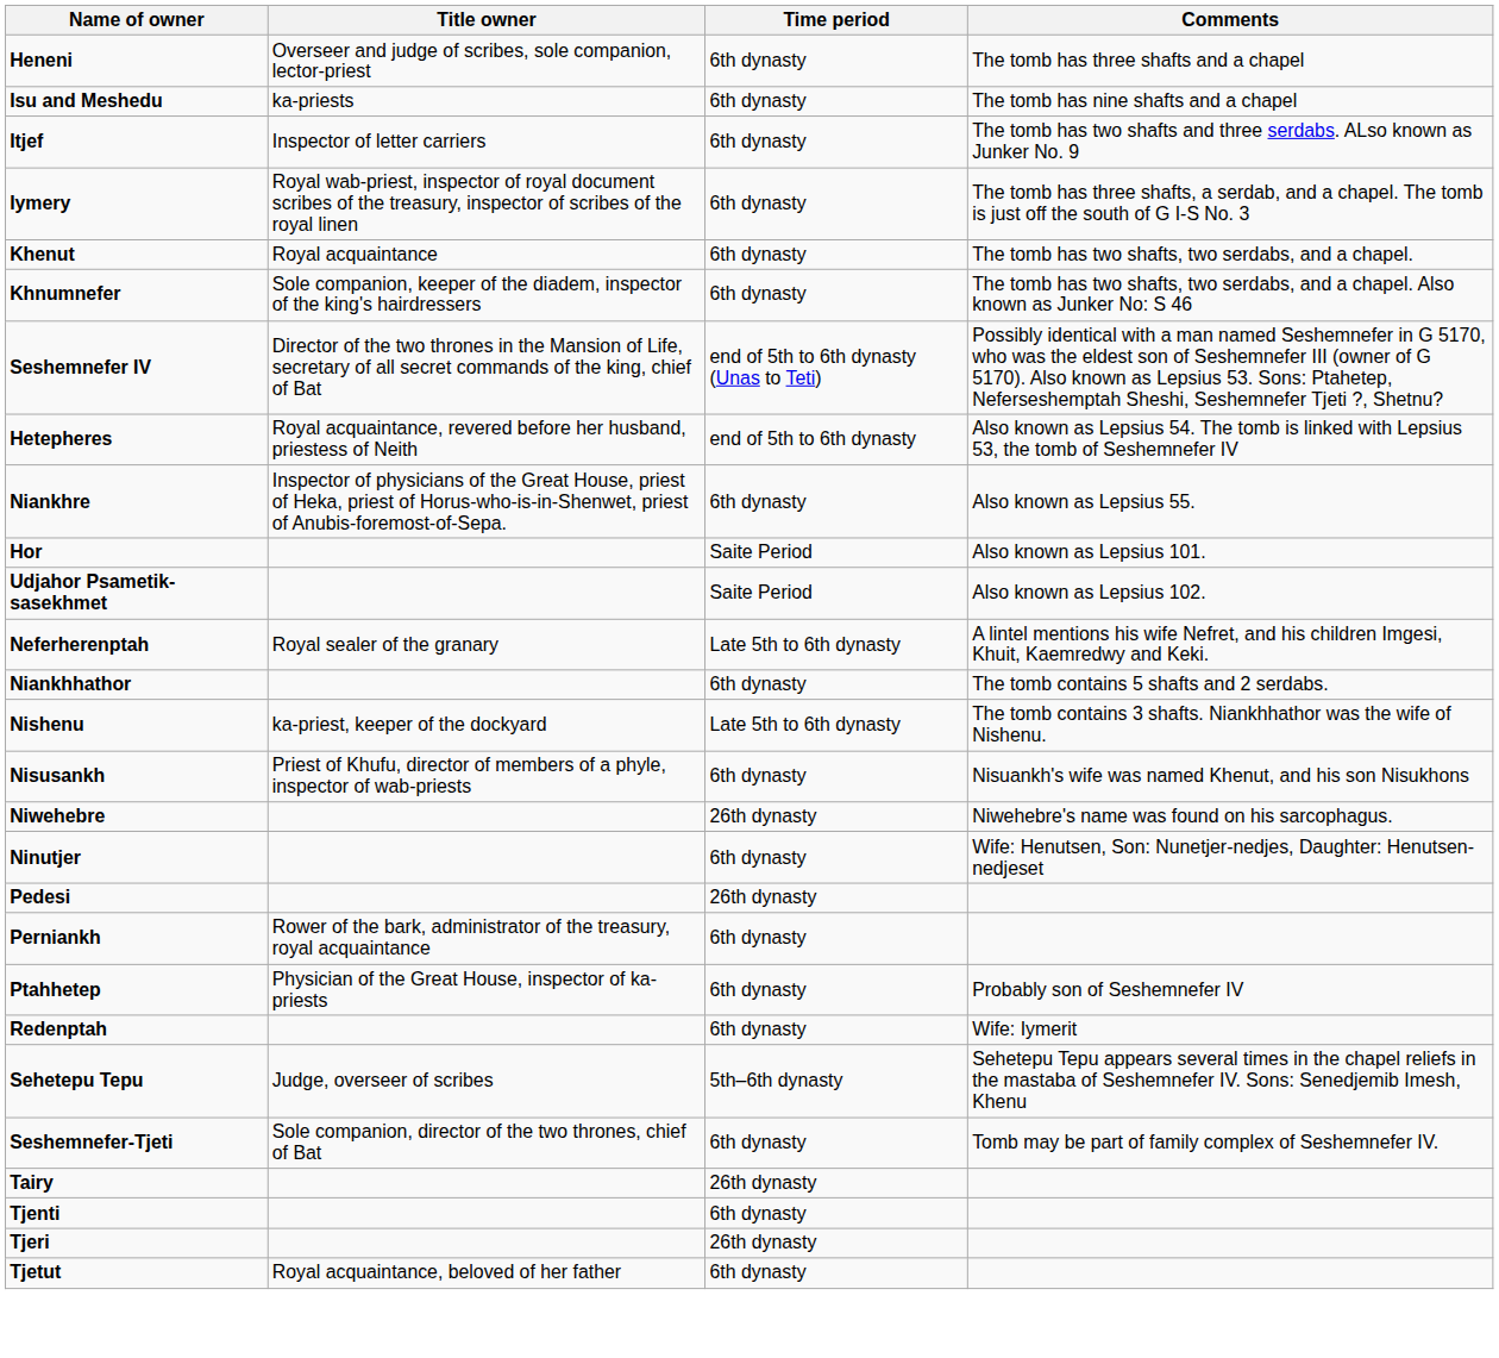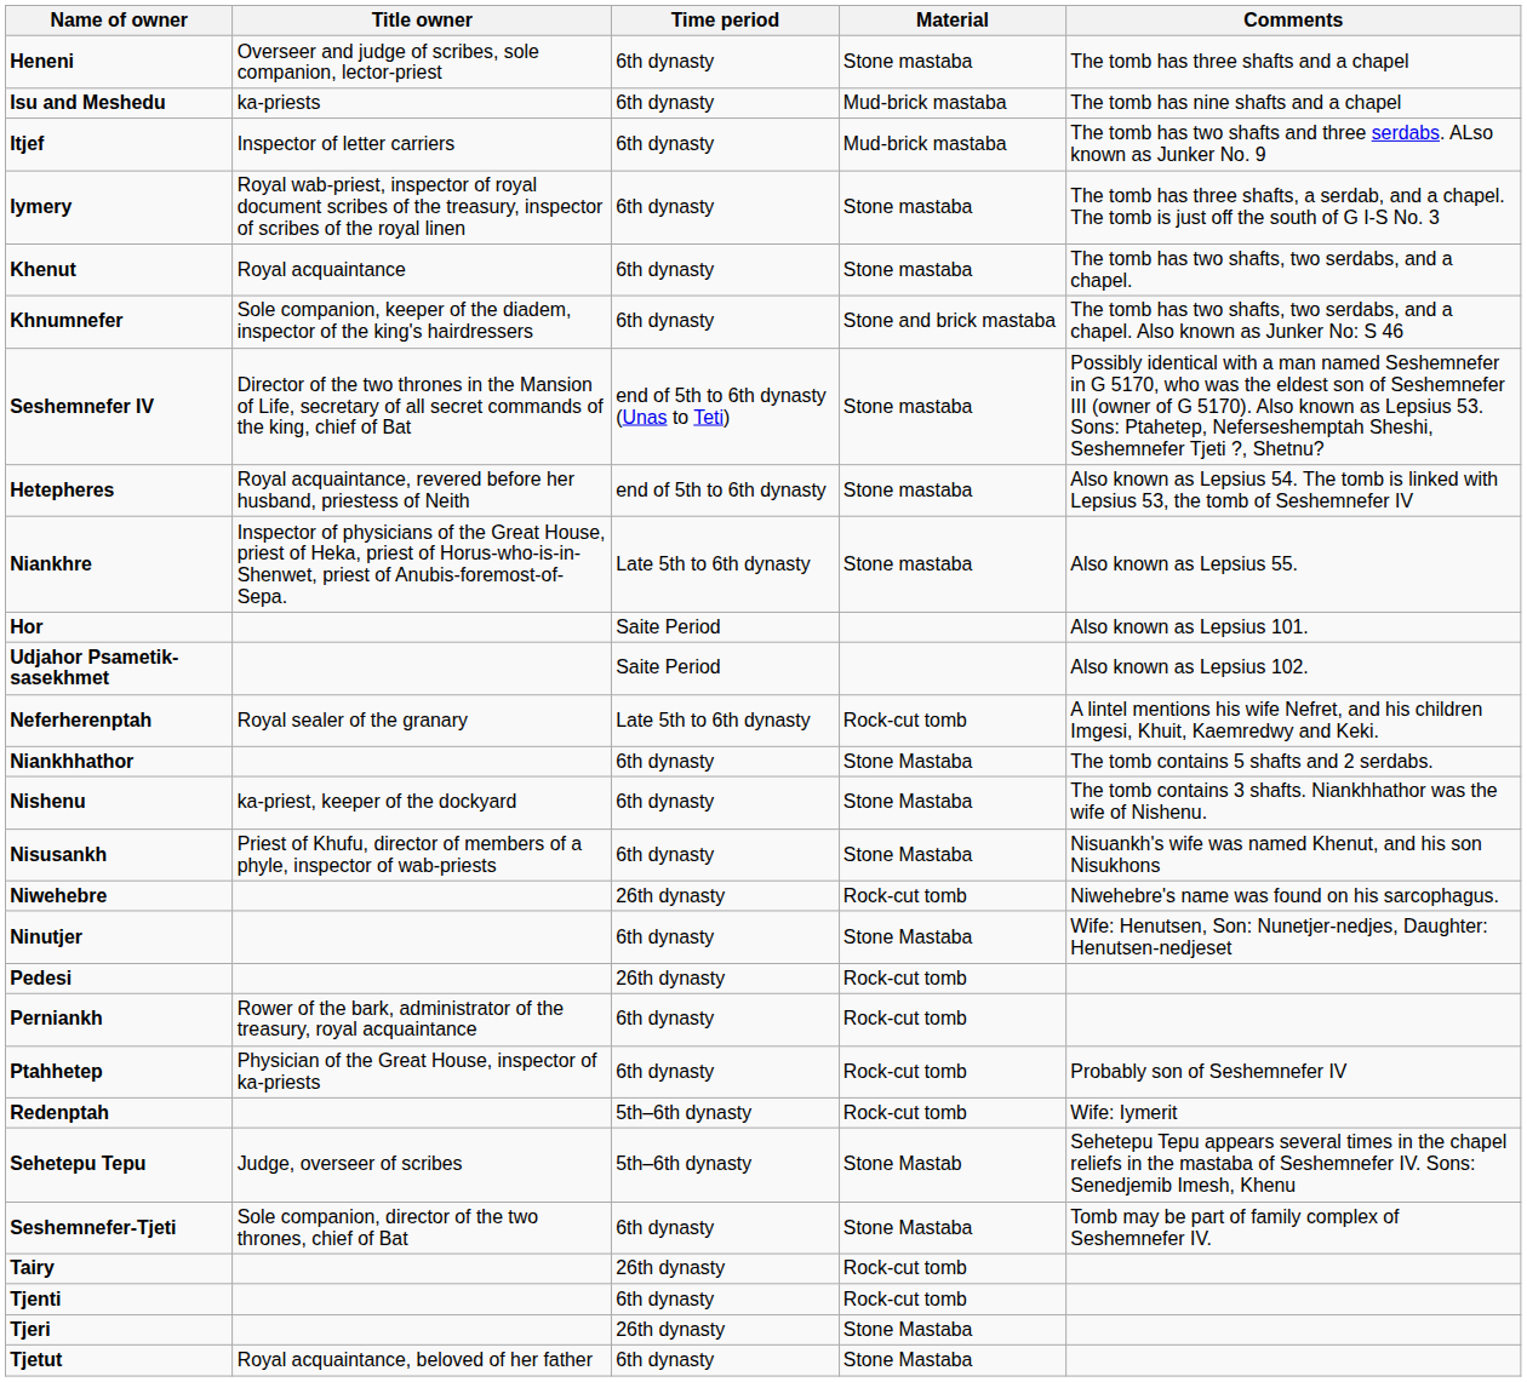 <table class="wikitable" style="width: 100%">
 <tr>
 <th width="15%">Name of owner</th>
 <th width="25%">Title owner</th>
 <th width="15%">Time period</th>
+<th width="15%">Material</th>
 <th width="30%">Comments</th>
 </tr>
 <tr>
 <td><strong>Heneni</strong></td>
 <td>Overseer and judge of scribes, sole companion, lector-priest</td>
 <td>6th dynasty</td>
+<td>Stone mastaba</td>
 <td>The tomb has three shafts and a chapel</td>
 </tr>
 <tr>
 <td><strong>Isu and Meshedu</strong></td>
 <td>ka-priests</td>
 <td>6th dynasty</td>
+<td>Mud-brick mastaba</td>
 <td>The tomb has nine shafts and a chapel</td>
 </tr>
 <tr>
 <td><strong>Itjef</strong></td>
 <td>Inspector of letter carriers</td>
 <td>6th dynasty</td>
+<td>Mud-brick mastaba</td>
 <td>The tomb has two shafts and three <a href='#'>serdabs</a>. ALso known as Junker No. 9</td>
 </tr>
 <tr>
 <td><strong>Iymery</strong></td>
 <td>Royal wab-priest, inspector of royal document scribes of the treasury, inspector of scribes of the royal linen</td>
 <td>6th dynasty</td>
+<td>Stone mastaba</td>
 <td>The tomb has three shafts, a serdab, and a chapel. The tomb is just off the south of G I-S No. 3</td>
 </tr>
 <tr>
 <td><strong>Khenut</strong></td>
 <td>Royal acquaintance</td>
 <td>6th dynasty</td>
+<td>Stone mastaba</td>
 <td>The tomb has two shafts, two serdabs, and a chapel.</td>
 </tr>
 <tr>
 <td><strong>Khnumnefer</strong></td>
 <td>Sole companion, keeper of the diadem, inspector of the king's hairdressers</td>
 <td>6th dynasty</td>
+<td>Stone and brick mastaba</td>
 <td>The tomb has two shafts, two serdabs, and a chapel. Also known as Junker No: S 46</td>
 </tr>
 <tr>
 <td><strong>Seshemnefer IV</strong></td>
 <td>Director of the two thrones in the Mansion of Life, secretary of all secret commands of the king, chief of Bat</td>
 <td>end of 5th to 6th dynasty (<a href='#'>Unas</a> to <a href='#'>Teti</a>)</td>
+<td>Stone mastaba</td>
 <td>Possibly identical with a man named Seshemnefer in G 5170, who was the eldest son of Seshemnefer III (owner of G 5170). Also known as Lepsius 53. Sons: Ptahetep, Neferseshemptah Sheshi, Seshemnefer Tjeti ?, Shetnu?</td>
 </tr>
 <tr>
 <td><strong>Hetepheres</strong></td>
 <td>Royal acquaintance, revered before her husband, priestess of Neith</td>
 <td>end of 5th to 6th dynasty</td>
+<td>Stone mastaba</td>
 <td>Also known as Lepsius 54. The tomb is linked with Lepsius 53, the tomb of Seshemnefer IV</td>
 </tr>
 <tr>
 <td><strong>Niankhre</strong></td>
 <td>Inspector of physicians of the Great House, priest of Heka, priest of Horus-who-is-in-Shenwet, priest of Anubis-foremost-of-Sepa.</td>
-<td>6th dynasty</td>
+<td>Late 5th to 6th dynasty</td>
+<td>Stone mastaba</td>
 <td>Also known as Lepsius 55.</td>
 </tr>
 <tr>
 <td><strong>Hor</strong></td>
 <td></td>
 <td>Saite Period</td>
+<td></td>
 <td>Also known as Lepsius 101.</td>
 </tr>
 <tr>
 <td><strong>Udjahor Psametik-sasekhmet </strong></td>
 <td></td>
 <td>Saite Period</td>
+<td></td>
 <td>Also known as Lepsius 102.</td>
 </tr>
 <tr>
 <td><strong>Neferherenptah</strong></td>
 <td>Royal sealer of the granary</td>
 <td>Late 5th to 6th dynasty</td>
+<td>Rock-cut tomb</td>
 <td>A lintel mentions his wife Nefret, and his children Imgesi, Khuit, Kaemredwy and Keki.</td>
 </tr>
 <tr>
 <td><strong>Niankhhathor</strong></td>
 <td></td>
 <td>6th dynasty</td>
+<td>Stone Mastaba</td>
 <td>The tomb contains 5 shafts and 2 serdabs.</td>
 </tr>
 <tr>
 <td><strong>Nishenu</strong></td>
 <td>ka-priest, keeper of the dockyard</td>
-<td>Late 5th to 6th dynasty</td>
+<td>6th dynasty</td>
+<td>Stone Mastaba</td>
 <td>The tomb contains 3 shafts. Niankhhathor was the wife of Nishenu.</td>
 </tr>
 <tr>
 <td><strong>Nisusankh</strong></td>
 <td>Priest of Khufu, director of members of a phyle, inspector of wab-priests</td>
 <td>6th dynasty</td>
+<td>Stone Mastaba</td>
 <td>Nisuankh's wife was named Khenut, and his son Nisukhons</td>
 </tr>
 <tr>
 <td><strong>Niwehebre</strong></td>
 <td></td>
 <td>26th dynasty</td>
+<td>Rock-cut tomb</td>
 <td>Niwehebre's name was found on his sarcophagus.</td>
 </tr>
 <tr>
 <td><strong>Ninutjer</strong></td>
 <td></td>
 <td>6th dynasty</td>
+<td>Stone Mastaba</td>
 <td>Wife: Henutsen, Son: Nunetjer-nedjes, Daughter: Henutsen-nedjeset</td>
 </tr>
 <tr>
 <td><strong>Pedesi</strong></td>
 <td></td>
 <td>26th dynasty</td>
+<td>Rock-cut tomb</td>
 <td></td>
 </tr>
 <tr>
 <td><strong>Perniankh</strong></td>
 <td>Rower of the bark, administrator of the treasury, royal acquaintance</td>
 <td>6th dynasty</td>
+<td>Rock-cut tomb</td>
 <td></td>
 </tr>
 <tr>
 <td><strong>Ptahhetep</strong></td>
 <td>Physician of the Great House, inspector of ka-priests</td>
 <td>6th dynasty</td>
+<td>Rock-cut tomb</td>
 <td>Probably son of Seshemnefer IV</td>
 </tr>
 <tr>
 <td><strong>Redenptah</strong></td>
 <td></td>
-<td>6th dynasty</td>
+<td>5th–6th dynasty</td>
+<td>Rock-cut tomb</td>
 <td>Wife: Iymerit</td>
 </tr>
 <tr>
 <td><strong>Sehetepu Tepu</strong></td>
 <td>Judge, overseer of scribes</td>
 <td>5th–6th dynasty</td>
+<td>Stone Mastab</td>
 <td>Sehetepu Tepu appears several times in the chapel reliefs in the mastaba of Seshemnefer IV. Sons: Senedjemib Imesh, Khenu</td>
 </tr>
 <tr>
 <td><strong>Seshemnefer-Tjeti</strong></td>
 <td>Sole companion, director of the two thrones, chief of Bat</td>
 <td>6th dynasty</td>
+<td>Stone Mastaba</td>
 <td>Tomb may be part of family complex of Seshemnefer IV.</td>
 </tr>
 <tr>
 <td><strong>Tairy</strong></td>
 <td></td>
 <td>26th dynasty</td>
+<td>Rock-cut tomb</td>
 <td></td>
 </tr>
 <tr>
 <td><strong>Tjenti</strong></td>
 <td></td>
 <td>6th dynasty</td>
+<td>Rock-cut tomb</td>
 <td></td>
 </tr>
 <tr>
 <td><strong>Tjeri</strong></td>
 <td></td>
 <td>26th dynasty</td>
+<td>Stone Mastaba</td>
 <td></td>
 </tr>
 <tr>
 <td><strong>Tjetut</strong></td>
 <td>Royal acquaintance, beloved of her father</td>
 <td>6th dynasty</td>
+<td>Stone Mastaba</td>
 <td></td>
 </tr>
 </table>
